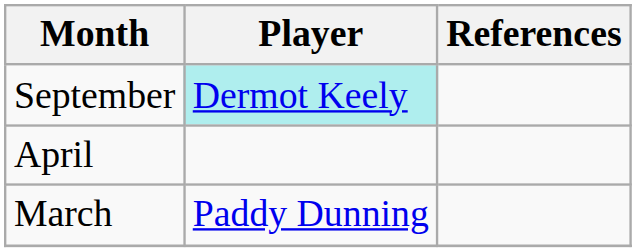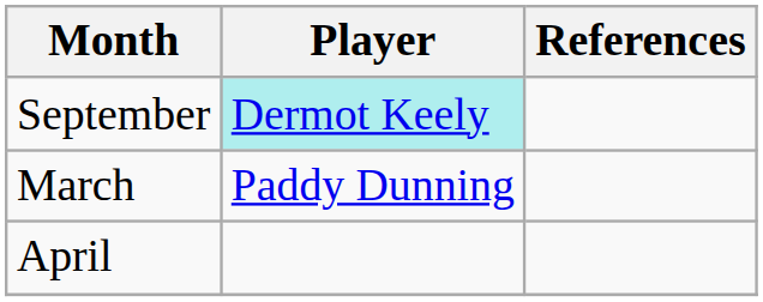 <table class="wikitable">
 <tr>
 <th>Month</th>
 <th>Player</th>
 <th>References</th>
 </tr>
 <tr>
 <td>September</td>
 <td style="background: paleturquoise;"> <a href='#'>Dermot Keely</a></td>
 <td align=center></td>
 </tr>
 <tr>
+<td>March</td>
+<td> <a href='#'>Paddy Dunning</a></td>
+<td align=center></td>
+</tr>
+<tr>
 <td>April</td>
 <td> </td>
 <td align=center></td>
 </tr>
 <tr>
-<td>March</td>
-<td> <a href='#'>Paddy Dunning</a></td>
-<td align=center></td>
-</tr>
-<tr>
 </tr>
 </table>
